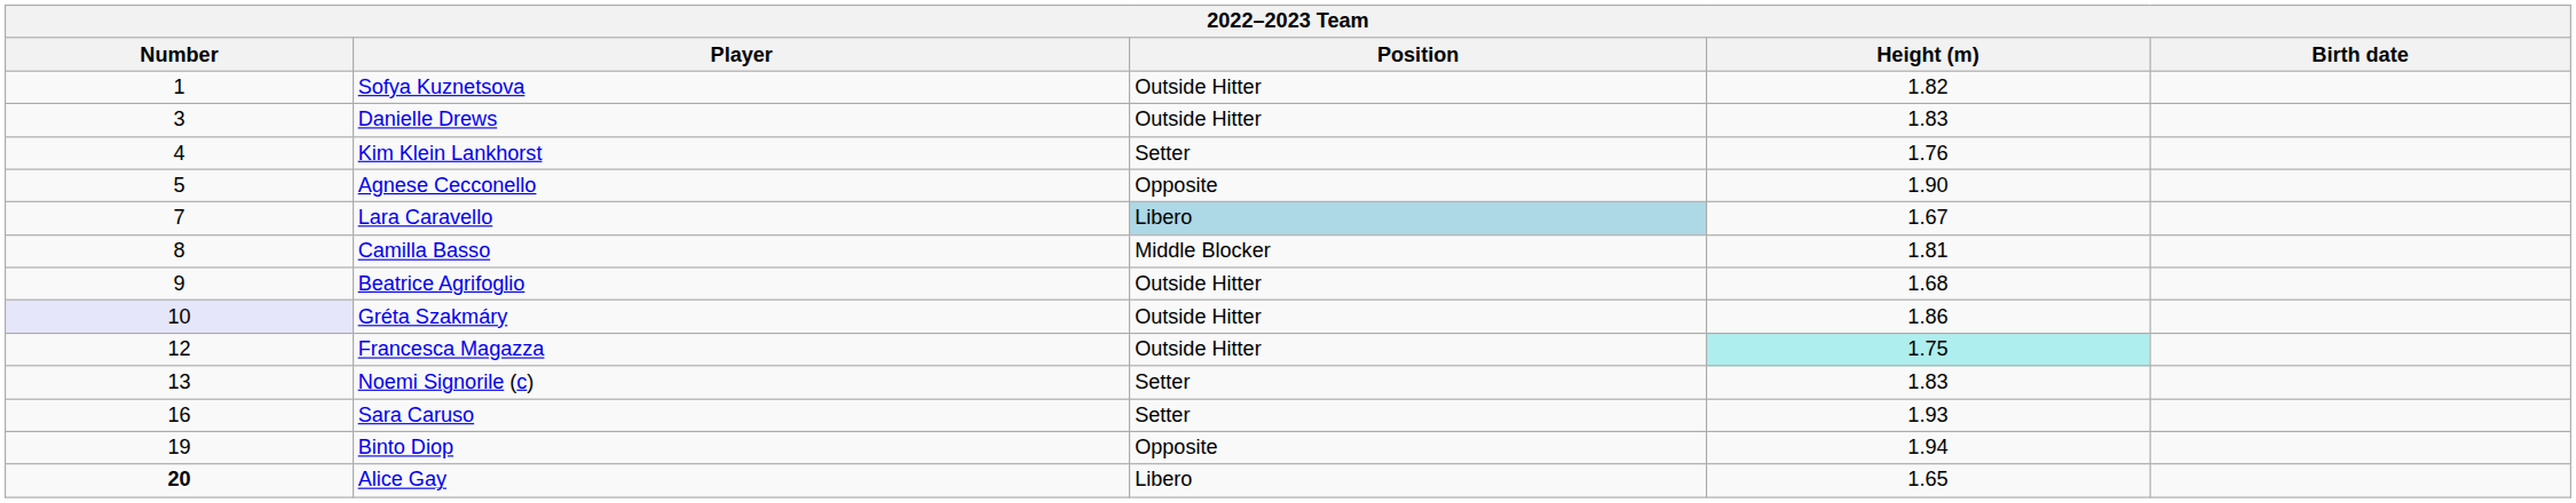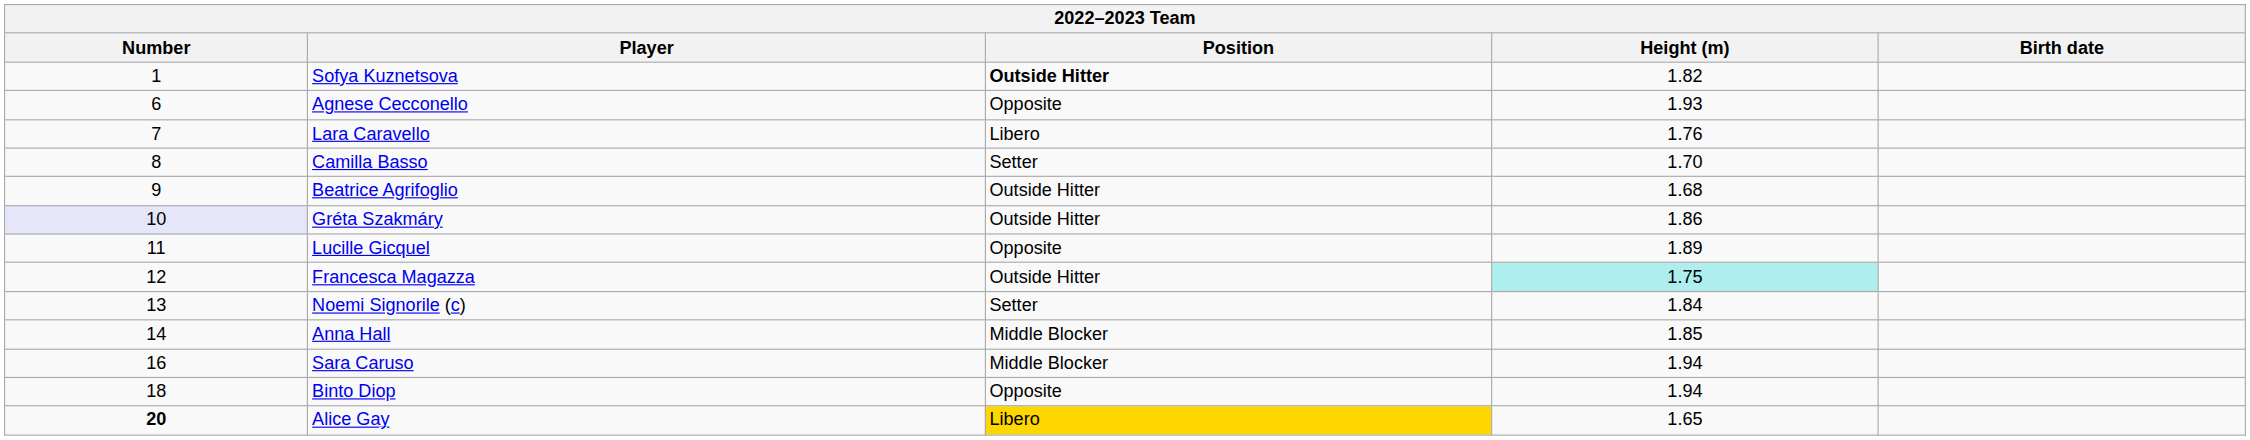 <table class="wikitable collapsible collapsed" style="width:100%;">
 <tr>
 <th colspan=5><strong>2022–2023 Team</strong></th>
 </tr>
 <tr>
 <th>Number</th>
 <th>Player</th>
 <th>Position</th>
 <th>Height (m)</th>
 <th>Birth date</th>
 </tr>
 <tr>
 <td align=center>1</td>
 <td> <a href='#'>Sofya Kuznetsova</a></td>
-<td>Outside Hitter</td>
+<td><strong>Outside Hitter</strong></td>
 <td align=center>1.82</td>
 <td></td>
 </tr>
 <tr>
-<td align=center>3</td>
-<td> <a href='#'>Danielle Drews</a></td>
-<td>Outside Hitter</td>
-<td align=center>1.83</td>
-<td></td>
-</tr>
-<tr>
-<td align=center>4</td>
-<td> <a href='#'>Kim Klein Lankhorst</a></td>
-<td>Setter</td>
-<td align=center>1.76</td>
-<td></td>
-</tr>
-<tr>
-<td align=center>5</td>
+<td align=center>6</td>
 <td> <a href='#'>Agnese Cecconello</a></td>
 <td>Opposite</td>
-<td align=center>1.90</td>
+<td align=center>1.93</td>
 <td></td>
 </tr>
 <tr>
 <td align=center>7</td>
 <td> <a href='#'>Lara Caravello</a></td>
-<td style="background: lightblue;">Libero</td>
-<td align=center>1.67</td>
+<td>Libero</td>
+<td align=center>1.76</td>
 <td></td>
 </tr>
 <tr>
 <td align=center>8</td>
 <td> <a href='#'>Camilla Basso</a></td>
-<td>Middle Blocker</td>
-<td align=center>1.81</td>
+<td>Setter</td>
+<td align=center>1.70</td>
 <td></td>
 </tr>
 <tr>
 <td align=center>9</td>
 <td> <a href='#'>Beatrice Agrifoglio</a></td>
 <td>Outside Hitter</td>
 <td align=center>1.68</td>
 <td></td>
 </tr>
 <tr>
 <td align=center style="background: lavender;">10</td>
 <td> <a href='#'>Gréta Szakmáry</a></td>
 <td>Outside Hitter</td>
 <td align=center>1.86</td>
 <td></td>
 </tr>
 <tr>
+<td align=center>11</td>
+<td> <a href='#'>Lucille Gicquel</a></td>
+<td>Opposite</td>
+<td align=center>1.89</td>
+<td></td>
+</tr>
+<tr>
 <td align=center>12</td>
 <td> <a href='#'>Francesca Magazza</a></td>
 <td>Outside Hitter</td>
 <td align=center style="background: paleturquoise;">1.75</td>
 <td></td>
 </tr>
 <tr>
 <td align=center>13</td>
 <td> <a href='#'>Noemi Signorile</a> (<a href='#'>c</a>)</td>
 <td>Setter</td>
-<td align=center>1.83</td>
+<td align=center>1.84</td>
+<td></td>
+</tr>
+<tr>
+<td align=center>14</td>
+<td> <a href='#'>Anna Hall</a></td>
+<td>Middle Blocker</td>
+<td align=center>1.85</td>
 <td></td>
 </tr>
 <tr>
 <td align=center>16</td>
 <td> <a href='#'>Sara Caruso</a></td>
-<td>Setter</td>
-<td align=center>1.93</td>
+<td>Middle Blocker</td>
+<td align=center>1.94</td>
 <td></td>
 </tr>
 <tr>
-<td align=center>19</td>
+<td align=center>18</td>
 <td> <a href='#'>Binto Diop</a></td>
 <td>Opposite</td>
 <td align=center>1.94</td>
 <td></td>
 </tr>
 <tr>
 <td align=center><strong>20</strong></td>
 <td> <a href='#'>Alice Gay</a></td>
-<td>Libero</td>
+<td style="background: gold;">Libero</td>
 <td align=center>1.65</td>
 <td></td>
 </tr>
 </table>
